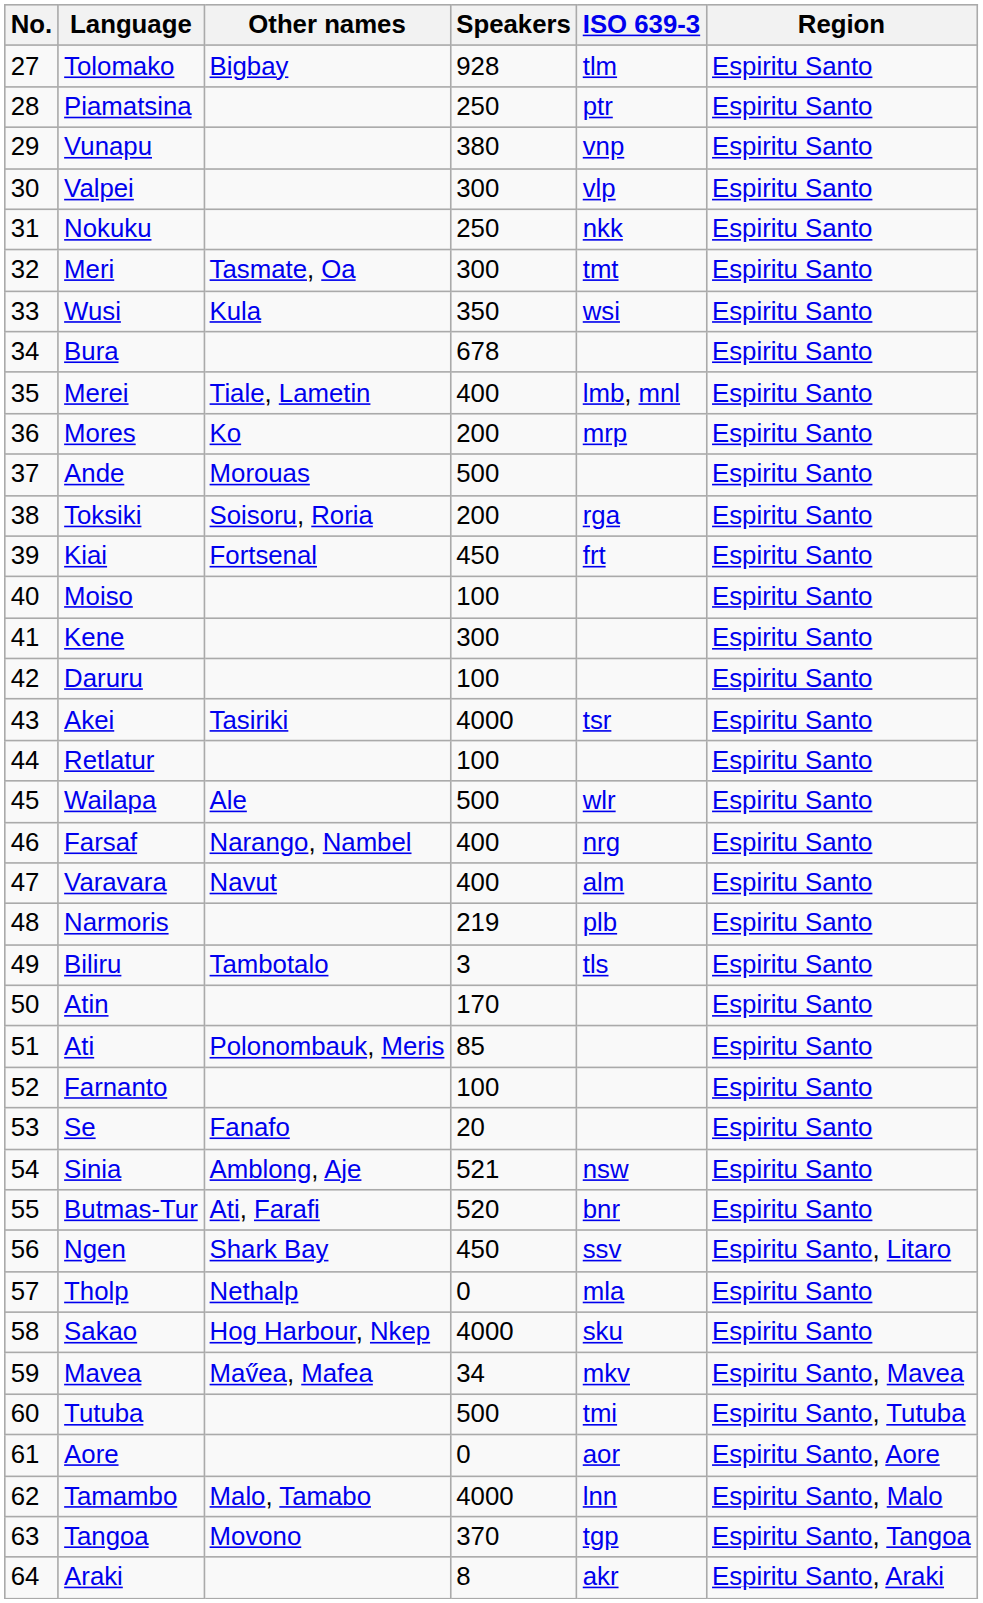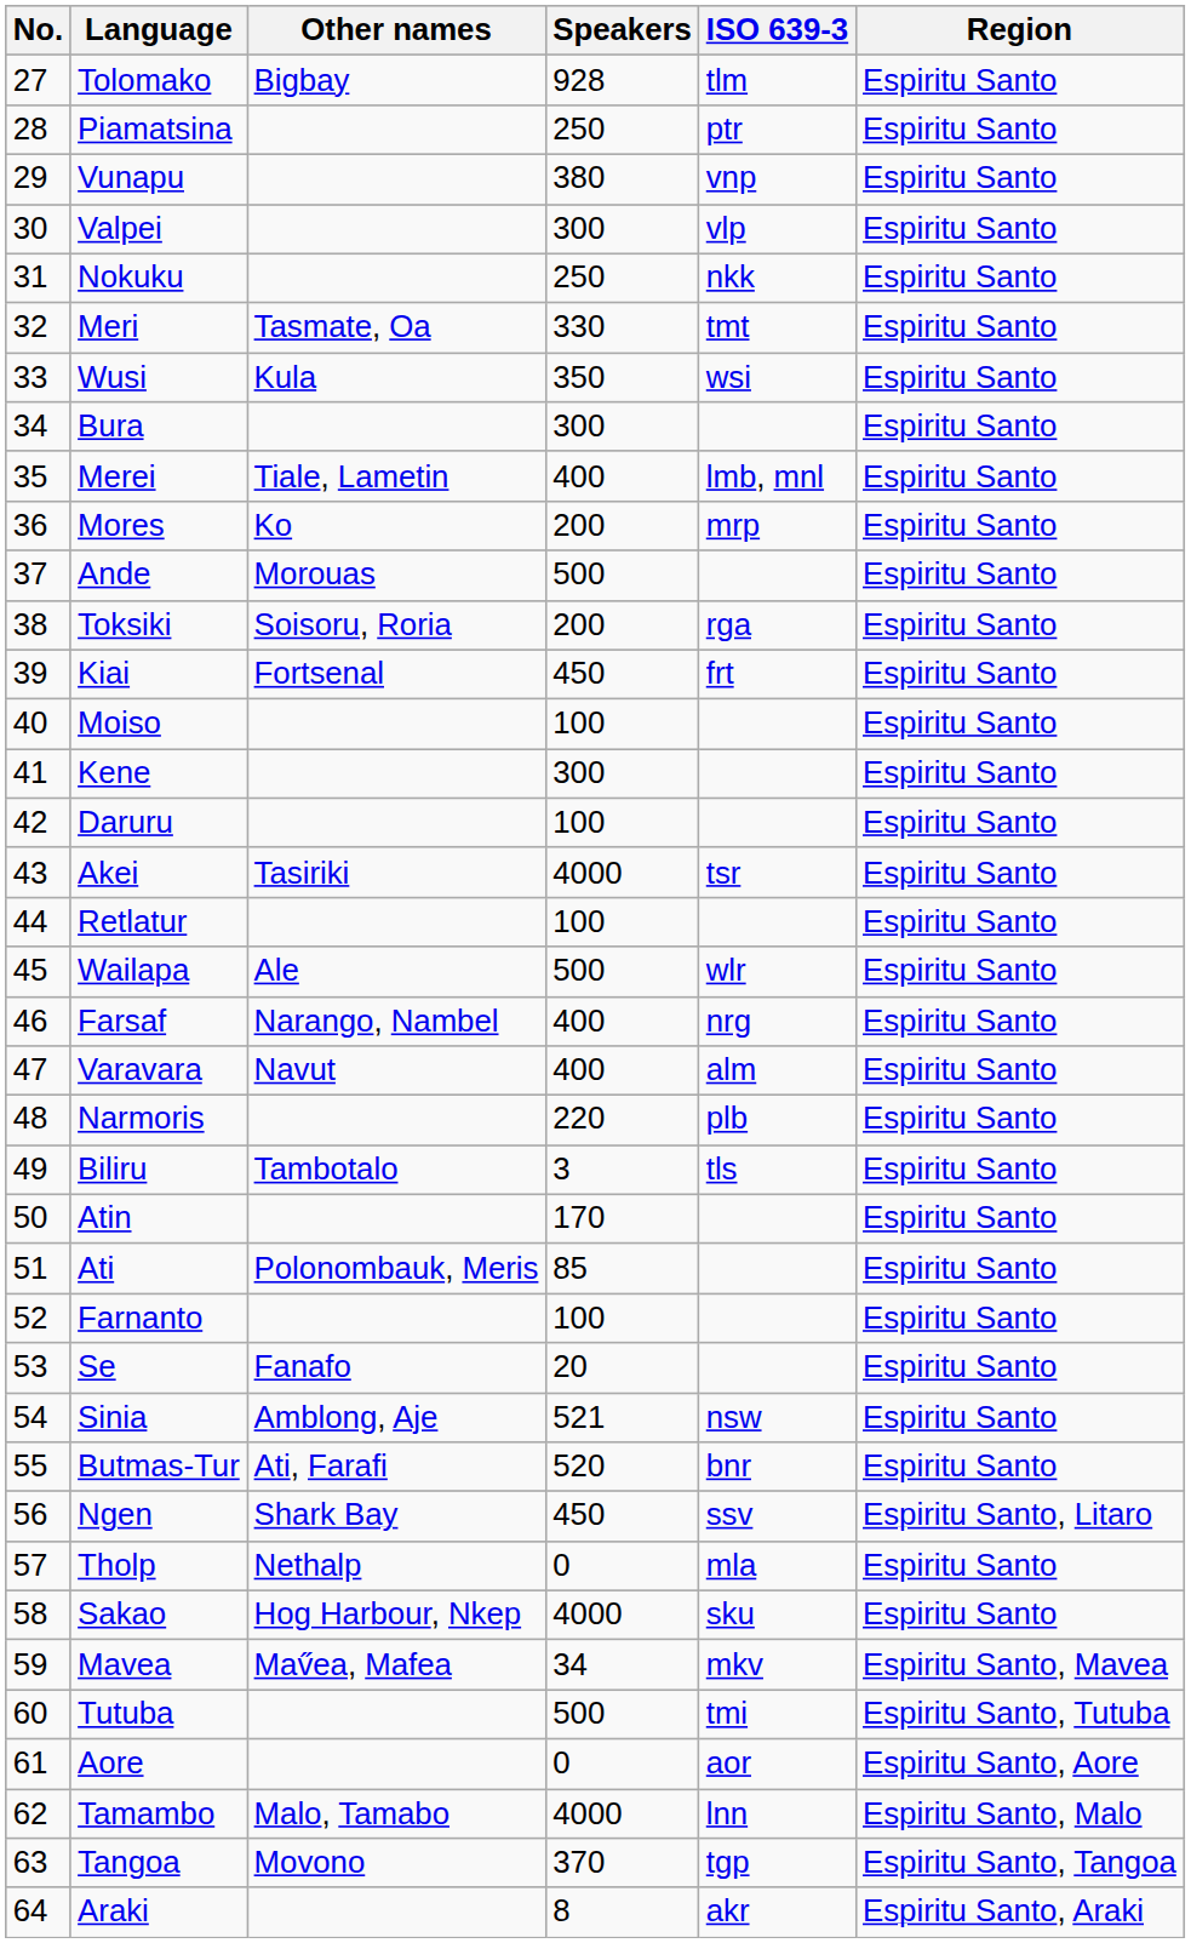 <table class="wikitable sortable">
 <tr>
 <th>No.</th>
 <th>Language</th>
 <th>Other names</th>
 <th>Speakers</th>
 <th><a href='#'>ISO 639-3</a></th>
 <th>Region</th>
 </tr>
 <tr>
 <td>27</td>
 <td><a href='#'>Tolomako</a></td>
 <td><a href='#'>Bigbay</a></td>
 <td>928</td>
 <td><a href='#'>tlm</a></td>
 <td><a href='#'>Espiritu Santo</a></td>
 </tr>
 <tr>
 <td>28</td>
 <td><a href='#'>Piamatsina</a></td>
 <td></td>
 <td>250</td>
 <td><a href='#'>ptr</a></td>
 <td><a href='#'>Espiritu Santo</a></td>
 </tr>
 <tr>
 <td>29</td>
 <td><a href='#'>Vunapu</a></td>
 <td></td>
 <td>380</td>
 <td><a href='#'>vnp</a></td>
 <td><a href='#'>Espiritu Santo</a></td>
 </tr>
 <tr>
 <td>30</td>
 <td><a href='#'>Valpei</a></td>
 <td></td>
 <td>300</td>
 <td><a href='#'>vlp</a></td>
 <td><a href='#'>Espiritu Santo</a></td>
 </tr>
 <tr>
 <td>31</td>
 <td><a href='#'>Nokuku</a></td>
 <td></td>
 <td>250</td>
 <td><a href='#'>nkk</a></td>
 <td><a href='#'>Espiritu Santo</a></td>
 </tr>
 <tr>
 <td>32</td>
 <td><a href='#'>Meri</a></td>
 <td><a href='#'>Tasmate</a>, <a href='#'>Oa</a></td>
-<td>300</td>
+<td>330</td>
 <td><a href='#'>tmt</a></td>
 <td><a href='#'>Espiritu Santo</a></td>
 </tr>
 <tr>
 <td>33</td>
 <td><a href='#'>Wusi</a></td>
 <td><a href='#'>Kula</a></td>
 <td>350</td>
 <td><a href='#'>wsi</a></td>
 <td><a href='#'>Espiritu Santo</a></td>
 </tr>
 <tr>
 <td>34</td>
 <td><a href='#'>Bura</a></td>
 <td></td>
-<td>678</td>
+<td>300</td>
 <td></td>
 <td><a href='#'>Espiritu Santo</a></td>
 </tr>
 <tr>
 <td>35</td>
 <td><a href='#'>Merei</a></td>
 <td><a href='#'>Tiale</a>, <a href='#'>Lametin</a></td>
 <td>400</td>
 <td><a href='#'>lmb</a>, <a href='#'>mnl</a></td>
 <td><a href='#'>Espiritu Santo</a></td>
 </tr>
 <tr>
 <td>36</td>
 <td><a href='#'>Mores</a></td>
 <td><a href='#'>Ko</a></td>
 <td>200</td>
 <td><a href='#'>mrp</a></td>
 <td><a href='#'>Espiritu Santo</a></td>
 </tr>
 <tr>
 <td>37</td>
 <td><a href='#'>Ande</a></td>
 <td><a href='#'>Morouas</a></td>
 <td>500</td>
 <td></td>
 <td><a href='#'>Espiritu Santo</a></td>
 </tr>
 <tr>
 <td>38</td>
 <td><a href='#'>Toksiki</a></td>
 <td><a href='#'>Soisoru</a>, <a href='#'>Roria</a></td>
 <td>200</td>
 <td><a href='#'>rga</a></td>
 <td><a href='#'>Espiritu Santo</a></td>
 </tr>
 <tr>
 <td>39</td>
 <td><a href='#'>Kiai</a></td>
 <td><a href='#'>Fortsenal</a></td>
 <td>450</td>
 <td><a href='#'>frt</a></td>
 <td><a href='#'>Espiritu Santo</a></td>
 </tr>
 <tr>
 <td>40</td>
 <td><a href='#'>Moiso</a></td>
 <td></td>
 <td>100</td>
 <td></td>
 <td><a href='#'>Espiritu Santo</a></td>
 </tr>
 <tr>
 <td>41</td>
 <td><a href='#'>Kene</a></td>
 <td></td>
 <td>300</td>
 <td></td>
 <td><a href='#'>Espiritu Santo</a></td>
 </tr>
 <tr>
 <td>42</td>
 <td><a href='#'>Daruru</a></td>
 <td></td>
 <td>100</td>
 <td></td>
 <td><a href='#'>Espiritu Santo</a></td>
 </tr>
 <tr>
 <td>43</td>
 <td><a href='#'>Akei</a></td>
 <td><a href='#'>Tasiriki</a></td>
 <td>4000</td>
 <td><a href='#'>tsr</a></td>
 <td><a href='#'>Espiritu Santo</a></td>
 </tr>
 <tr>
 <td>44</td>
 <td><a href='#'>Retlatur</a></td>
 <td></td>
 <td>100</td>
 <td></td>
 <td><a href='#'>Espiritu Santo</a></td>
 </tr>
 <tr>
 <td>45</td>
 <td><a href='#'>Wailapa</a></td>
 <td><a href='#'>Ale</a></td>
 <td>500</td>
 <td><a href='#'>wlr</a></td>
 <td><a href='#'>Espiritu Santo</a></td>
 </tr>
 <tr>
 <td>46</td>
 <td><a href='#'>Farsaf</a></td>
 <td><a href='#'>Narango</a>, <a href='#'>Nambel</a></td>
 <td>400</td>
 <td><a href='#'>nrg</a></td>
 <td><a href='#'>Espiritu Santo</a></td>
 </tr>
 <tr>
 <td>47</td>
 <td><a href='#'>Varavara</a></td>
 <td><a href='#'>Navut</a></td>
 <td>400</td>
 <td><a href='#'>alm</a></td>
 <td><a href='#'>Espiritu Santo</a></td>
 </tr>
 <tr>
 <td>48</td>
 <td><a href='#'>Narmoris</a></td>
 <td></td>
-<td>219</td>
+<td>220</td>
 <td><a href='#'>plb</a></td>
 <td><a href='#'>Espiritu Santo</a></td>
 </tr>
 <tr>
 <td>49</td>
 <td><a href='#'>Biliru</a></td>
 <td><a href='#'>Tambotalo</a></td>
 <td>3</td>
 <td><a href='#'>tls</a></td>
 <td><a href='#'>Espiritu Santo</a></td>
 </tr>
 <tr>
 <td>50</td>
 <td><a href='#'>Atin</a></td>
 <td></td>
 <td>170</td>
 <td></td>
 <td><a href='#'>Espiritu Santo</a></td>
 </tr>
 <tr>
 <td>51</td>
 <td><a href='#'>Ati</a></td>
 <td><a href='#'>Polonombauk</a>, <a href='#'>Meris</a></td>
 <td>85</td>
 <td></td>
 <td><a href='#'>Espiritu Santo</a></td>
 </tr>
 <tr>
 <td>52</td>
 <td><a href='#'>Farnanto</a></td>
 <td></td>
 <td>100</td>
 <td></td>
 <td><a href='#'>Espiritu Santo</a></td>
 </tr>
 <tr>
 <td>53</td>
 <td><a href='#'>Se</a></td>
 <td><a href='#'>Fanafo</a></td>
 <td>20</td>
 <td></td>
 <td><a href='#'>Espiritu Santo</a></td>
 </tr>
 <tr>
 <td>54</td>
 <td><a href='#'>Sinia</a></td>
 <td><a href='#'>Amblong</a>, <a href='#'>Aje</a></td>
 <td>521</td>
 <td><a href='#'>nsw</a></td>
 <td><a href='#'>Espiritu Santo</a></td>
 </tr>
 <tr>
 <td>55</td>
 <td><a href='#'>Butmas-Tur</a></td>
 <td><a href='#'>Ati</a>, <a href='#'>Farafi</a></td>
 <td>520</td>
 <td><a href='#'>bnr</a></td>
 <td><a href='#'>Espiritu Santo</a></td>
 </tr>
 <tr>
 <td>56</td>
 <td><a href='#'>Ngen</a></td>
 <td><a href='#'>Shark Bay</a></td>
 <td>450</td>
 <td><a href='#'>ssv</a></td>
 <td><a href='#'>Espiritu Santo</a>, <a href='#'>Litaro</a></td>
 </tr>
 <tr>
 <td>57</td>
 <td><a href='#'>Tholp</a></td>
 <td><a href='#'>Nethalp</a></td>
 <td>0</td>
 <td><a href='#'>mla</a></td>
 <td><a href='#'>Espiritu Santo</a></td>
 </tr>
 <tr>
 <td>58</td>
 <td><a href='#'>Sakao</a></td>
 <td><a href='#'>Hog Harbour</a>, <a href='#'>Nkep</a></td>
 <td>4000</td>
 <td><a href='#'>sku</a></td>
 <td><a href='#'>Espiritu Santo</a></td>
 </tr>
 <tr>
 <td>59</td>
 <td><a href='#'>Mavea</a></td>
 <td><a href='#'>Mav̋ea</a>, <a href='#'>Mafea</a></td>
 <td>34</td>
 <td><a href='#'>mkv</a></td>
 <td><a href='#'>Espiritu Santo</a>, <a href='#'>Mavea</a></td>
 </tr>
 <tr>
 <td>60</td>
 <td><a href='#'>Tutuba</a></td>
 <td></td>
 <td>500</td>
 <td><a href='#'>tmi</a></td>
 <td><a href='#'>Espiritu Santo</a>, <a href='#'>Tutuba</a></td>
 </tr>
 <tr>
 <td>61</td>
 <td><a href='#'>Aore</a></td>
 <td></td>
 <td>0</td>
 <td><a href='#'>aor</a></td>
 <td><a href='#'>Espiritu Santo</a>, <a href='#'>Aore</a></td>
 </tr>
 <tr>
 <td>62</td>
 <td><a href='#'>Tamambo</a></td>
 <td><a href='#'>Malo</a>, <a href='#'>Tamabo</a></td>
 <td>4000</td>
 <td><a href='#'>lnn</a></td>
 <td><a href='#'>Espiritu Santo</a>, <a href='#'>Malo</a></td>
 </tr>
 <tr>
 <td>63</td>
 <td><a href='#'>Tangoa</a></td>
 <td><a href='#'>Movono</a></td>
 <td>370</td>
 <td><a href='#'>tgp</a></td>
 <td><a href='#'>Espiritu Santo</a>, <a href='#'>Tangoa</a></td>
 </tr>
 <tr>
 <td>64</td>
 <td><a href='#'>Araki</a></td>
 <td></td>
 <td>8</td>
 <td><a href='#'>akr</a></td>
 <td><a href='#'>Espiritu Santo</a>, <a href='#'>Araki</a></td>
 </tr>
 </table>
